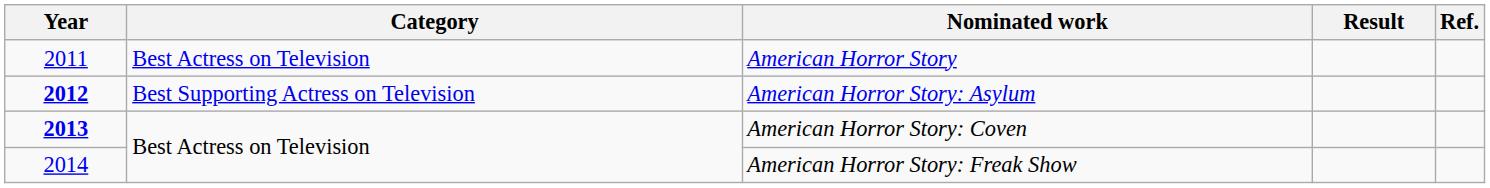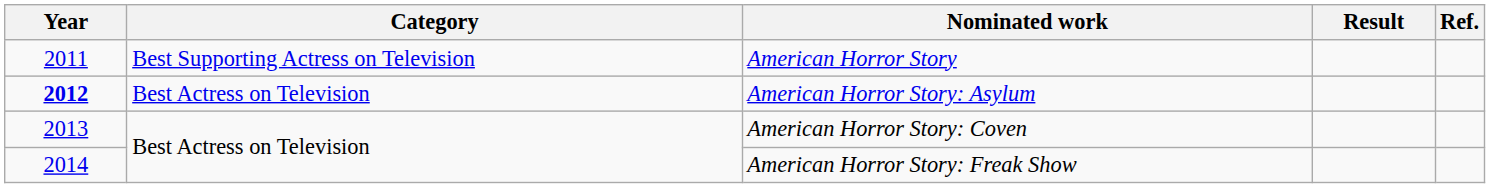 <table class=wikitable>
 <tr>
 <th scope="col" style="width:5em;">Year</th>
 <th scope="col" style="width:27em;">Category</th>
 <th scope="col" style="width:25em;">Nominated work</th>
 <th scope="col" style="width:5em;">Result</th>
 <th>Ref.</th>
 </tr>
 <tr>
 <td style="text-align:center;"><a href='#'>2011</a></td>
-<td><a href='#'>Best Actress on Television</a></td>
+<td><a href='#'>Best Supporting Actress on Television</a></td>
 <td><em><a href='#'>American Horror Story</a></em></td>
 <td></td>
 <td align=center></td>
 </tr>
 <tr>
 <td align=center><strong><a href='#'>2012</a></strong></td>
-<td><a href='#'>Best Supporting Actress on Television</a></td>
+<td><a href='#'>Best Actress on Television</a></td>
 <td><em><a href='#'>American Horror Story: Asylum</a></em></td>
 <td></td>
 <td align=center></td>
 </tr>
 <tr>
-<td align=center><strong><a href='#'>2013</a></strong></td>
+<td align=center><a href='#'>2013</a></td>
 <td rowspan=2>Best Actress on Television</td>
 <td><em>American Horror Story: Coven</em></td>
 <td></td>
 <td align=center></td>
 </tr>
 <tr>
 <td style="text-align:center;"><a href='#'>2014</a></td>
 <td><em>American Horror Story: Freak Show</em></td>
 <td></td>
 <td align=center></td>
 </tr>
 </table>
